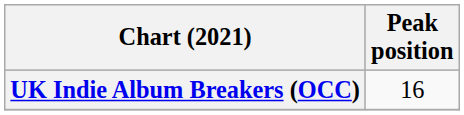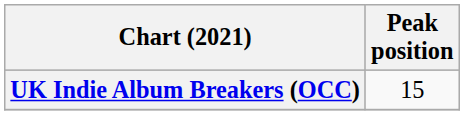 <table class="wikitable sortable plainrowheaders" style="text-align:center">
 <tr>
 <th scope="col">Chart (2021)</th>
 <th scope="col">Peak<br> position</th>
 </tr>
 <tr>
 <th scope="row"><a href='#'>UK Indie Album Breakers</a> (<a href='#'>OCC</a>)</th>
-<td>16</td>
+<td>15</td>
 </tr>
 <tr>
 </tr>
 </table>
